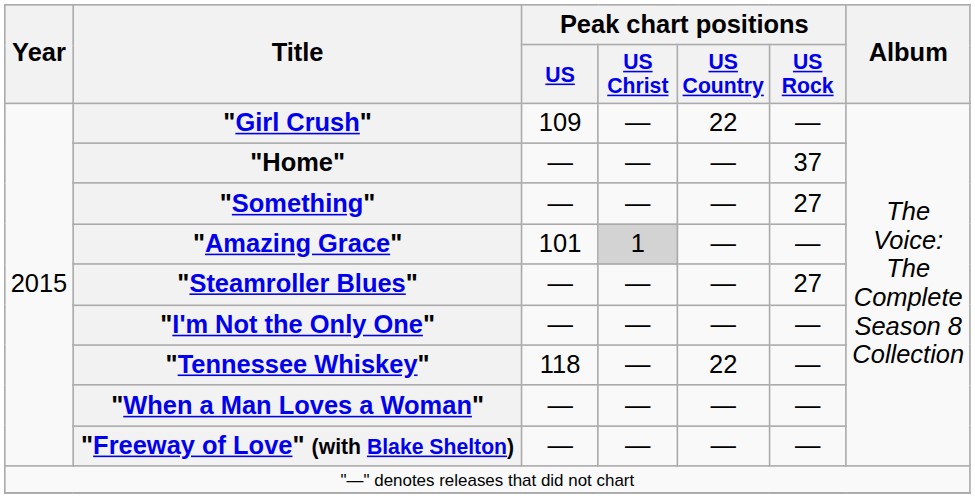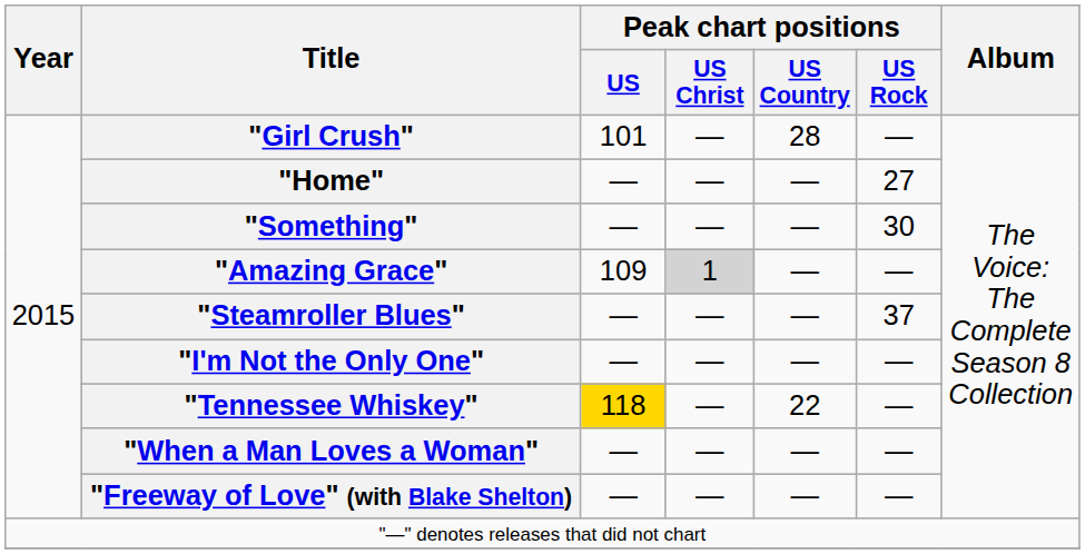 <table class="wikitable plainrowheaders" style="text-align:center;">
 <tr>
 <th rowspan="2">Year</th>
 <th rowspan="2" style="width:20em;">Title</th>
 <th colspan="4">Peak chart positions</th>
 <th rowspan="2">Album</th>
 </tr>
 <tr style="font-size:smaller;">
 <th width="45"><a href='#'>US</a><br></th>
 <th width="45"><a href='#'>US Christ</a><br></th>
 <th width="45"><a href='#'>US Country</a><br></th>
 <th width="45"><a href='#'>US<br>Rock</a><br></th>
 </tr>
 <tr>
 <td rowspan="9">2015</td>
 <th scope="row">"<a href='#'>Girl Crush</a>"</th>
-<td>109</td>
+<td>101</td>
 <td>—</td>
-<td>22</td>
+<td>28</td>
 <td>—</td>
 <td rowspan="9"><em>The Voice: The Complete<br>Season 8 Collection</em></td>
 </tr>
 <tr>
 <th scope="row">"Home"</th>
 <td>—</td>
 <td>—</td>
 <td>—</td>
-<td>37</td>
+<td>27</td>
 </tr>
 <tr>
 <th scope="row">"<a href='#'>Something</a>"</th>
 <td>—</td>
 <td>—</td>
 <td>—</td>
-<td>27</td>
+<td>30</td>
 </tr>
 <tr>
 <th scope="row">"<a href='#'>Amazing Grace</a>"</th>
-<td>101</td>
+<td>109</td>
 <td style="background: lightgrey;">1</td>
 <td>—</td>
 <td>—</td>
 </tr>
 <tr>
 <th scope="row">"<a href='#'>Steamroller Blues</a>"</th>
 <td>—</td>
 <td>—</td>
 <td>—</td>
-<td>27</td>
+<td>37</td>
 </tr>
 <tr>
 <th scope="row">"<a href='#'>I'm Not the Only One</a>"</th>
 <td>—</td>
 <td>—</td>
 <td>—</td>
 <td>—</td>
 </tr>
 <tr>
 <th scope="row">"<a href='#'>Tennessee Whiskey</a>"</th>
-<td>118</td>
+<td style="background: gold;">118</td>
 <td>—</td>
 <td>22</td>
 <td>—</td>
 </tr>
 <tr>
 <th scope="row">"<a href='#'>When a Man Loves a Woman</a>"</th>
 <td>—</td>
 <td>—</td>
 <td>—</td>
 <td>—</td>
 </tr>
 <tr>
 <th scope="row">"<a href='#'>Freeway of Love</a>" <small>(with <a href='#'>Blake Shelton</a>)</small></th>
 <td>—</td>
 <td>—</td>
 <td>—</td>
 <td>—</td>
 </tr>
 <tr>
 <td colspan="7" style="font-size:8pt">"—" denotes releases that did not chart</td>
 </tr>
 <tr>
 </tr>
 </table>
